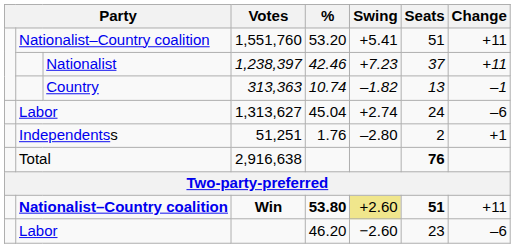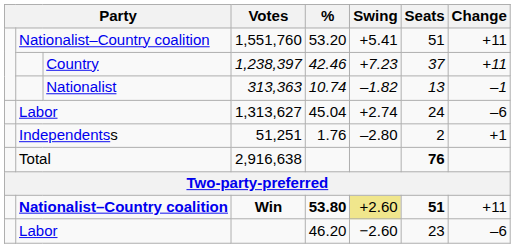 <table class="wikitable">
 <tr>
 <th colspan=3 style="width:180px">Party</th>
 <th style="width:70px">Votes</th>
 <th style="width:40px">%</th>
 <th style="width:40px">Swing</th>
 <th style="width:40px">Seats</th>
 <th style="width:40px">Change</th>
 </tr>
 <tr>
 <td rowspan=3> </td>
 <td colspan=2><a href='#'>Nationalist–Country coalition</a></td>
 <td align=right>1,551,760</td>
 <td align=right>53.20</td>
 <td align=right>+5.41</td>
 <td align=right>51</td>
 <td align=right>+11</td>
 </tr>
 <tr>
 <td> </td>
-<td><a href='#'>Nationalist</a></td>
+<td><a href='#'>Country</a></td>
 <td style="text-align:right"><em>1,238,397</em></td>
 <td style="text-align:right"><em>42.46</em></td>
 <td style="text-align:right"><em>+7.23</em></td>
 <td style="text-align:right"><em>37</em></td>
 <td style="text-align:right"><em>+11</em></td>
 </tr>
 <tr>
 <td> </td>
-<td><a href='#'>Country</a></td>
+<td><a href='#'>Nationalist</a></td>
 <td style="text-align:right"><em>313,363</em></td>
 <td style="text-align:right"><em>10.74</em></td>
 <td style="text-align:right"><em>–1.82</em></td>
 <td style="text-align:right"><em>13</em></td>
 <td style="text-align:right"><em>–1</em></td>
 </tr>
 <tr>
 <td> </td>
 <td colspan=2><a href='#'>Labor</a></td>
 <td style="text-align:right">1,313,627</td>
 <td style="text-align:right">45.04</td>
 <td style="text-align:right">+2.74</td>
 <td style="text-align:right">24</td>
 <td style="text-align:right">–6</td>
 </tr>
 <tr>
 <td> </td>
 <td colspan=2><a href='#'>Independents</a>s</td>
 <td style="text-align:right">51,251</td>
 <td style="text-align:right">1.76</td>
 <td style="text-align:right">–2.80</td>
 <td style="text-align:right">2</td>
 <td style="text-align:right">+1</td>
 </tr>
 <tr>
 <td> </td>
 <td colspan=2>Total</td>
 <td style="text-align:right">2,916,638</td>
 <td style="text-align:right"> </td>
 <td style="text-align:right"> </td>
 <td style="text-align:right"><strong>76</strong></td>
 <td style="text-align:right"></td>
 </tr>
 <tr>
 <th colspan=8 align=center><a href='#'>Two-party-preferred</a> </th>
 </tr>
 <tr>
 <td> </td>
 <td colspan=2><strong><a href='#'>Nationalist–Country coalition</a></strong></td>
 <td style="text-align:center"><strong>Win</strong></td>
 <td style="text-align:right"><strong>53.80</strong></td>
 <td style="background: khaki; text-align:right">+2.60</td>
 <td style="text-align:right"><strong>51</strong></td>
 <td style="text-align:right">+11</td>
 </tr>
 <tr>
 <td> </td>
 <td colspan=2><a href='#'>Labor</a></td>
 <td style="text-align:center"></td>
 <td style="text-align:right">46.20</td>
 <td style="text-align:right">−2.60</td>
 <td style="text-align:right">23</td>
 <td style="text-align:right">–6</td>
 </tr>
 </table>
